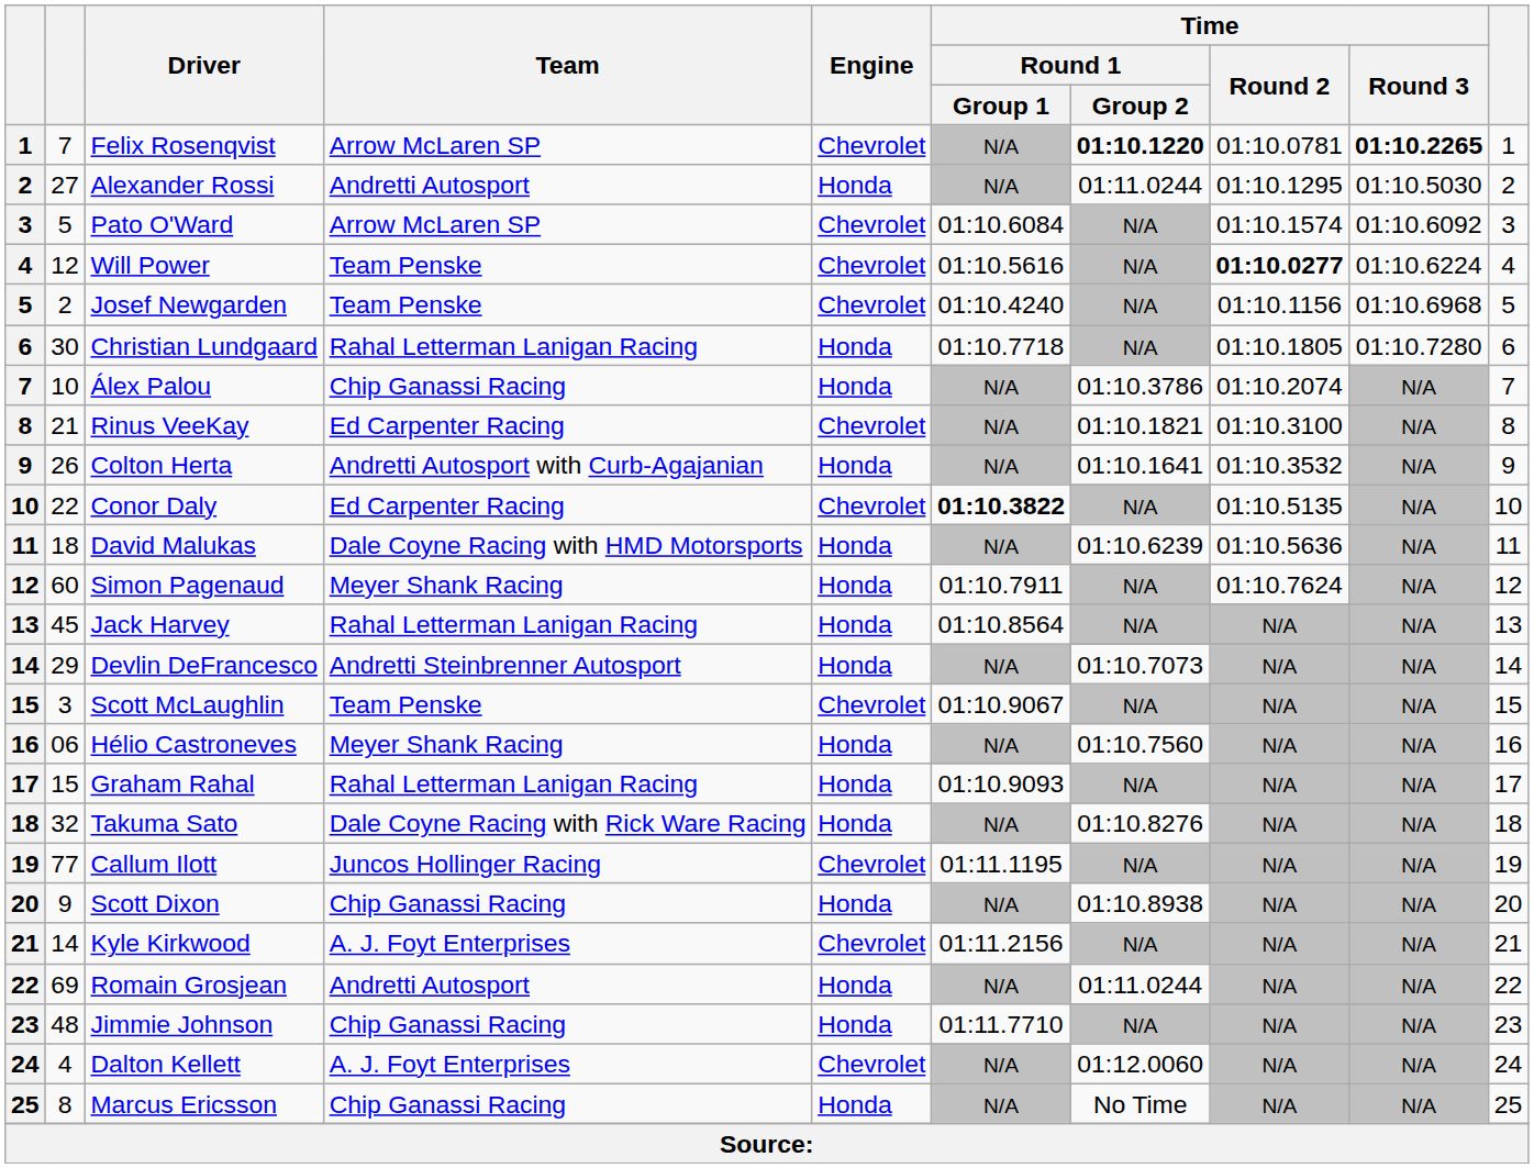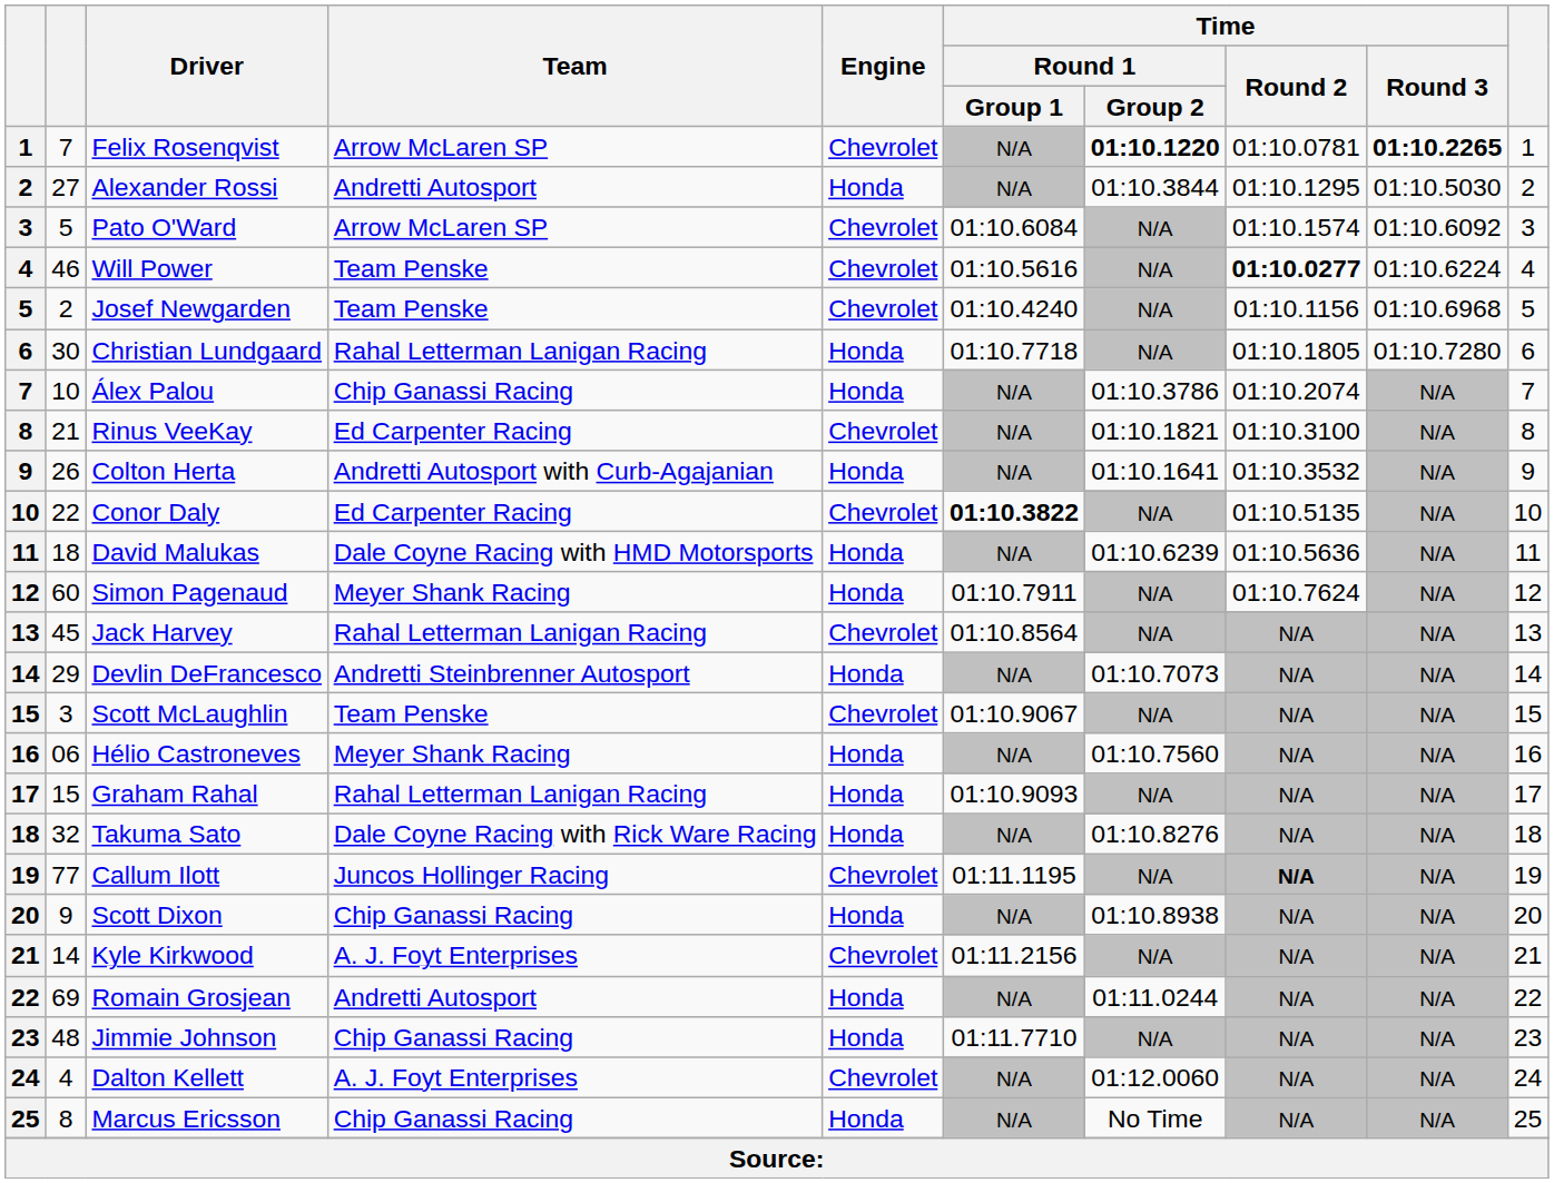 <table class="wikitable sortable" style="font-size: 95%;">
 <tr>
 <th rowspan="3"></th>
 <th rowspan="3"></th>
 <th rowspan="3">Driver</th>
 <th rowspan="3">Team</th>
 <th rowspan="3">Engine</th>
 <th colspan="4">Time</th>
 <th rowspan="3"></th>
 </tr>
 <tr>
 <th scope="col" colspan="2">Round 1</th>
 <th scope="col" rowspan="2">Round 2</th>
 <th scope="col" rowspan="2">Round 3</th>
 </tr>
 <tr>
 <th scope="col">Group 1</th>
 <th scope="col">Group 2</th>
 </tr>
 <tr>
 <th>1</th>
 <td align="center">7</td>
 <td> <a href='#'>Felix Rosenqvist</a></td>
 <td><a href='#'>Arrow McLaren SP</a></td>
 <td><a href='#'>Chevrolet</a></td>
 <td style="background: silver" align="center" data-sort-value="2"><small>N/A</small></td>
 <td align="center"><strong>01:10.1220</strong></td>
 <td align="center">01:10.0781</td>
 <td align="center"><strong>01:10.2265</strong></td>
 <td align="center">1</td>
 </tr>
 <tr>
 <th>2</th>
 <td align="center">27</td>
 <td> <a href='#'>Alexander Rossi</a></td>
 <td><a href='#'>Andretti Autosport</a></td>
 <td><a href='#'>Honda</a></td>
 <td style="background: silver" align="center" data-sort-value="3"><small>N/A</small></td>
-<td align="center">01:11.0244</td>
+<td align="center">01:10.3844</td>
 <td align="center">01:10.1295</td>
 <td align="center">01:10.5030</td>
 <td align="center">2</td>
 </tr>
 <tr>
 <th>3</th>
 <td align="center">5</td>
 <td> <a href='#'>Pato O'Ward</a></td>
 <td><a href='#'>Arrow McLaren SP</a></td>
 <td><a href='#'>Chevrolet</a></td>
 <td align="center">01:10.6084</td>
 <td style="background: silver" align="center" data-sort-value="4"><small>N/A</small></td>
 <td align="center">01:10.1574</td>
 <td align="center">01:10.6092</td>
 <td align="center">3</td>
 </tr>
 <tr>
 <th>4</th>
-<td align="center">12</td>
+<td align="center">46</td>
 <td> <a href='#'>Will Power</a> <strong></strong></td>
 <td><a href='#'>Team Penske</a></td>
 <td><a href='#'>Chevrolet</a></td>
 <td align="center">01:10.5616</td>
 <td style="background: silver" align="center" data-sort-value="5"><small>N/A</small></td>
 <td align="center"><strong>01:10.0277</strong></td>
 <td align="center">01:10.6224</td>
 <td align="center">4</td>
 </tr>
 <tr>
 <th>5</th>
 <td align="center">2</td>
 <td> <a href='#'>Josef Newgarden</a> <strong></strong></td>
 <td><a href='#'>Team Penske</a></td>
 <td><a href='#'>Chevrolet</a></td>
 <td align="center">01:10.4240</td>
 <td style="background: silver" align="center" data-sort-value="6"><small>N/A</small></td>
 <td align="center">01:10.1156</td>
 <td align="center">01:10.6968</td>
 <td align="center">5</td>
 </tr>
 <tr>
 <th>6</th>
 <td align="center">30</td>
 <td> <a href='#'>Christian Lundgaard</a> <strong></strong></td>
 <td><a href='#'>Rahal Letterman Lanigan Racing</a></td>
 <td><a href='#'>Honda</a></td>
 <td align="center">01:10.7718</td>
 <td style="background: silver" align="center" data-sort-value="7"><small>N/A</small></td>
 <td align="center">01:10.1805</td>
 <td align="center">01:10.7280</td>
 <td align="center">6</td>
 </tr>
 <tr>
 <th>7</th>
 <td align="center">10</td>
 <td> <a href='#'>Álex Palou</a></td>
 <td><a href='#'>Chip Ganassi Racing</a></td>
 <td><a href='#'>Honda</a></td>
 <td style="background: silver" align="center" data-sort-value="8"><small>N/A</small></td>
 <td align="center">01:10.3786</td>
 <td align="center">01:10.2074</td>
 <td style="background: silver" align="center" data-sort-value="8"><small>N/A</small></td>
 <td align="center">7</td>
 </tr>
 <tr>
 <th>8</th>
 <td align="center">21</td>
 <td> <a href='#'>Rinus VeeKay</a> <strong></strong></td>
 <td><a href='#'>Ed Carpenter Racing</a></td>
 <td><a href='#'>Chevrolet</a></td>
 <td style="background: silver" align="center" data-sort-value="9"><small>N/A</small></td>
 <td align="center">01:10.1821</td>
 <td align="center">01:10.3100</td>
 <td style="background: silver" align="center" data-sort-value="9"><small>N/A</small></td>
 <td align="center">8</td>
 </tr>
 <tr>
 <th>9</th>
 <td align="center">26</td>
 <td> <a href='#'>Colton Herta</a> <strong></strong></td>
 <td><a href='#'>Andretti Autosport</a> with <a href='#'>Curb-Agajanian</a></td>
 <td><a href='#'>Honda</a></td>
 <td style="background: silver" align="center" data-sort-value="10"><small>N/A</small></td>
 <td align="center">01:10.1641</td>
 <td align="center">01:10.3532</td>
 <td style="background: silver" align="center" data-sort-value="10"><small>N/A</small></td>
 <td align="center">9</td>
 </tr>
 <tr>
 <th>10</th>
 <td align="center">22</td>
 <td> <a href='#'>Conor Daly</a></td>
 <td><a href='#'>Ed Carpenter Racing</a></td>
 <td><a href='#'>Chevrolet</a></td>
 <td align="center"><strong>01:10.3822</strong></td>
 <td style="background: silver" align="center" data-sort-value="11"><small>N/A</small></td>
 <td align="center">01:10.5135</td>
 <td style="background: silver" align="center" data-sort-value="11"><small>N/A</small></td>
 <td align="center">10</td>
 </tr>
 <tr>
 <th>11</th>
 <td align="center">18</td>
 <td> <a href='#'>David Malukas</a> <strong></strong></td>
 <td><a href='#'>Dale Coyne Racing</a> with <a href='#'>HMD Motorsports</a></td>
 <td><a href='#'>Honda</a></td>
 <td style="background: silver" align="center" data-sort-value="12"><small>N/A</small></td>
 <td align="center">01:10.6239</td>
 <td align="center">01:10.5636</td>
 <td style="background: silver" align="center" data-sort-value="12"><small>N/A</small></td>
 <td align="center">11</td>
 </tr>
 <tr>
 <th>12</th>
 <td align="center">60</td>
 <td> <a href='#'>Simon Pagenaud</a> <strong></strong></td>
 <td><a href='#'>Meyer Shank Racing</a></td>
 <td><a href='#'>Honda</a></td>
 <td align="center">01:10.7911</td>
 <td style="background: silver" align="center" data-sort-value="13"><small>N/A</small></td>
 <td align="center">01:10.7624</td>
 <td style="background: silver" align="center" data-sort-value="13"><small>N/A</small></td>
 <td align="center">12</td>
 </tr>
 <tr>
 <th>13</th>
 <td align="center">45</td>
 <td> <a href='#'>Jack Harvey</a></td>
 <td><a href='#'>Rahal Letterman Lanigan Racing</a></td>
-<td><a href='#'>Honda</a></td>
+<td><a href='#'>Chevrolet</a></td>
 <td align="center">01:10.8564</td>
 <td style="background: silver" align="center" data-sort-value="14"><small>N/A</small></td>
 <td style="background: silver" align="center" data-sort-value="14"><small>N/A</small></td>
 <td style="background: silver" align="center" data-sort-value="14"><small>N/A</small></td>
 <td align="center">13</td>
 </tr>
 <tr>
 <th>14</th>
 <td align="center">29</td>
 <td> <a href='#'>Devlin DeFrancesco</a> <strong></strong></td>
 <td><a href='#'>Andretti Steinbrenner Autosport</a></td>
 <td><a href='#'>Honda</a></td>
 <td style="background: silver" align="center" data-sort-value="15"><small>N/A</small></td>
 <td align="center">01:10.7073</td>
 <td style="background: silver" align="center" data-sort-value="15"><small>N/A</small></td>
 <td style="background: silver" align="center" data-sort-value="15"><small>N/A</small></td>
 <td align="center">14</td>
 </tr>
 <tr>
 <th>15</th>
 <td align="center">3</td>
 <td> <a href='#'>Scott McLaughlin</a></td>
 <td><a href='#'>Team Penske</a></td>
 <td><a href='#'>Chevrolet</a></td>
 <td align="center">01:10.9067</td>
 <td style="background: silver" align="center" data-sort-value="16"><small>N/A</small></td>
 <td style="background: silver" align="center" data-sort-value="16"><small>N/A</small></td>
 <td style="background: silver" align="center" data-sort-value="16"><small>N/A</small></td>
 <td align="center">15</td>
 </tr>
 <tr>
 <th>16</th>
 <td align="center">06</td>
 <td> <a href='#'>Hélio Castroneves</a></td>
 <td><a href='#'>Meyer Shank Racing</a></td>
 <td><a href='#'>Honda</a></td>
 <td style="background: silver" align="center" data-sort-value="17"><small>N/A</small></td>
 <td align="center">01:10.7560</td>
 <td style="background: silver" align="center" data-sort-value="17"><small>N/A</small></td>
 <td style="background: silver" align="center" data-sort-value="17"><small>N/A</small></td>
 <td align="center">16</td>
 </tr>
 <tr>
 <th>17</th>
 <td align="center">15</td>
 <td> <a href='#'>Graham Rahal</a></td>
 <td><a href='#'>Rahal Letterman Lanigan Racing</a></td>
 <td><a href='#'>Honda</a></td>
 <td align="center">01:10.9093</td>
 <td style="background: silver" align="center" data-sort-value="18"><small>N/A</small></td>
 <td style="background: silver" align="center" data-sort-value="18"><small>N/A</small></td>
 <td style="background: silver" align="center" data-sort-value="18"><small>N/A</small></td>
 <td align="center">17</td>
 </tr>
 <tr>
 <th>18</th>
 <td align="center">32</td>
 <td> <a href='#'>Takuma Sato</a></td>
 <td><a href='#'>Dale Coyne Racing</a> with <a href='#'>Rick Ware Racing</a></td>
 <td><a href='#'>Honda</a></td>
 <td style="background: silver" align="center" data-sort-value="19"><small>N/A</small></td>
 <td align="center">01:10.8276</td>
 <td style="background: silver" align="center" data-sort-value="19"><small>N/A</small></td>
 <td style="background: silver" align="center" data-sort-value="19"><small>N/A</small></td>
 <td align="center">18</td>
 </tr>
 <tr>
 <th>19</th>
 <td align="center">77</td>
 <td> <a href='#'>Callum Ilott</a> <strong></strong></td>
 <td><a href='#'>Juncos Hollinger Racing</a></td>
 <td><a href='#'>Chevrolet</a></td>
 <td align="center">01:11.1195</td>
 <td style="background: silver" align="center" data-sort-value="20"><small>N/A</small></td>
-<td style="background: silver" align="center" data-sort-value="20"><small>N/A</small></td>
+<td style="background: silver" align="center" data-sort-value="20"><strong><small>N/A</small></strong></td>
 <td style="background: silver" align="center" data-sort-value="20"><small>N/A</small></td>
 <td align="center">19</td>
 </tr>
 <tr>
 <th>20</th>
 <td align="center">9</td>
 <td> <a href='#'>Scott Dixon</a> <strong></strong></td>
 <td><a href='#'>Chip Ganassi Racing</a></td>
 <td><a href='#'>Honda</a></td>
 <td style="background: silver" align="center" data-sort-value="21"><small>N/A</small></td>
 <td align="center">01:10.8938</td>
 <td style="background: silver" align="center" data-sort-value="21"><small>N/A</small></td>
 <td style="background: silver" align="center" data-sort-value="21"><small>N/A</small></td>
 <td align="center">20</td>
 </tr>
 <tr>
 <th>21</th>
 <td align="center">14</td>
 <td> <a href='#'>Kyle Kirkwood</a> <strong></strong></td>
 <td><a href='#'>A. J. Foyt Enterprises</a></td>
 <td><a href='#'>Chevrolet</a></td>
 <td align="center">01:11.2156</td>
 <td style="background: silver" align="center" data-sort-value="22"><small>N/A</small></td>
 <td style="background: silver" align="center" data-sort-value="22"><small>N/A</small></td>
 <td style="background: silver" align="center" data-sort-value="22"><small>N/A</small></td>
 <td align="center">21</td>
 </tr>
 <tr>
 <th>22</th>
 <td align="center">69</td>
 <td> <a href='#'>Romain Grosjean</a></td>
 <td><a href='#'>Andretti Autosport</a></td>
 <td><a href='#'>Honda</a></td>
 <td style="background: silver" align="center" data-sort-value="23"><small>N/A</small></td>
 <td align="center">01:11.0244</td>
 <td style="background: silver" align="center" data-sort-value="23"><small>N/A</small></td>
 <td style="background: silver" align="center" data-sort-value="23"><small>N/A</small></td>
 <td align="center">22</td>
 </tr>
 <tr>
 <th>23</th>
 <td align="center">48</td>
 <td> <a href='#'>Jimmie Johnson</a></td>
 <td><a href='#'>Chip Ganassi Racing</a></td>
 <td><a href='#'>Honda</a></td>
 <td align="center">01:11.7710</td>
 <td style="background: silver" align="center" data-sort-value="24"><small>N/A</small></td>
 <td style="background: silver" align="center" data-sort-value="24"><small>N/A</small></td>
 <td style="background: silver" align="center" data-sort-value="24"><small>N/A</small></td>
 <td align="center">23</td>
 </tr>
 <tr>
 <th>24</th>
 <td align="center">4</td>
 <td> <a href='#'>Dalton Kellett</a></td>
 <td><a href='#'>A. J. Foyt Enterprises</a></td>
 <td><a href='#'>Chevrolet</a></td>
 <td style="background: silver" align="center" data-sort-value="25"><small>N/A</small></td>
 <td align="center">01:12.0060</td>
 <td style="background: silver" align="center" data-sort-value="25"><small>N/A</small></td>
 <td style="background: silver" align="center" data-sort-value="25"><small>N/A</small></td>
 <td align="center">24</td>
 </tr>
 <tr>
 <th>25</th>
 <td align="center">8</td>
 <td> <a href='#'>Marcus Ericsson</a></td>
 <td><a href='#'>Chip Ganassi Racing</a></td>
 <td><a href='#'>Honda</a></td>
 <td style="background: silver" align="center" data-sort-value="26"><small>N/A</small></td>
 <td align="center">No Time</td>
 <td style="background: silver" align="center" data-sort-value="26"><small>N/A</small></td>
 <td style="background: silver" align="center" data-sort-value="26"><small>N/A</small></td>
 <td align="center">25</td>
 </tr>
 <tr>
 </tr>
 <tr class="sortbottom">
 <th colspan="10">Source:</th>
 </tr>
 </table>
